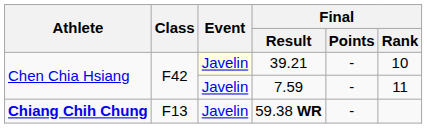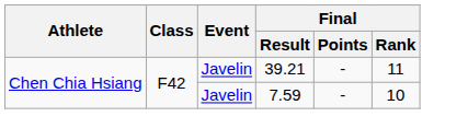 <table class=wikitable style="font-size:90%">
 <tr>
 <th rowspan="2">Athlete</th>
 <th rowspan="2">Class</th>
 <th rowspan="2">Event</th>
 <th colspan="3">Final</th>
 </tr>
 <tr>
 <th>Result</th>
 <th>Points</th>
 <th>Rank</th>
 </tr>
 <tr>
 <td rowspan="2"><a href='#'>Chen Chia Hsiang</a></td>
 <td rowspan="2" style="text-align:center;">F42</td>
-<td style="background: lightyellow;"><a href='#'>Javelin</a></td>
+<td><a href='#'>Javelin</a></td>
 <td style="text-align:center;">39.21</td>
 <td style="text-align:center;">-</td>
-<td style="text-align:center;">10</td>
+<td style="text-align:center;">11</td>
 </tr>
 <tr>
 <td><a href='#'>Javelin</a></td>
 <td style="text-align:center;">7.59</td>
 <td style="text-align:center;">-</td>
-<td style="text-align:center;">11</td>
-</tr>
-<tr>
-<td><strong><a href='#'>Chiang Chih Chung</a></strong></td>
-<td style="text-align:center;">F13</td>
-<td><a href='#'>Javelin</a></td>
-<td style="text-align:center;">59.38 <strong>WR</strong></td>
-<td style="text-align:center;">-</td>
-<td style="text-align:center;"></td>
+<td style="text-align:center;">10</td>
 </tr>
 </table>
